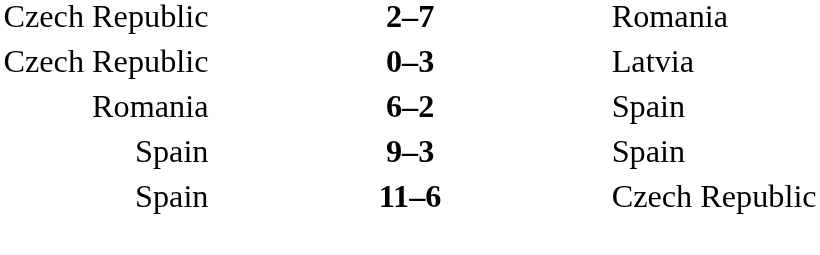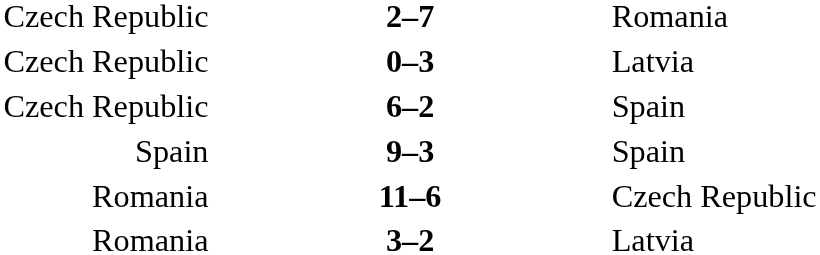 <table width=100% cellspacing=1>
 <tr>
 <th width=40%></th>
 <th width=20%></th>
 <th width=40%></th>
 </tr>
 <tr style=font-size:90%>
 <td align=right>Czech Republic</td>
 <td align=center><strong>2–7</strong></td>
 <td>Romania</td>
 </tr>
 <tr style=font-size:90%>
 <td align=right>Czech Republic</td>
 <td align=center><strong>0–3</strong></td>
 <td>Latvia</td>
 </tr>
 <tr style=font-size:90%>
-<td align=right>Romania</td>
+<td align=right>Czech Republic</td>
 <td align=center><strong>6–2</strong></td>
 <td>Spain</td>
 </tr>
 <tr style=font-size:90%>
 <td align=right>Spain</td>
 <td align=center><strong>9–3</strong></td>
 <td>Spain</td>
 </tr>
 <tr style=font-size:90%>
-<td align=right>Spain</td>
+<td align=right>Romania</td>
 <td align=center><strong>11–6</strong></td>
 <td>Czech Republic</td>
 </tr>
+<tr style=font-size:90%>
+<td align=right>Romania</td>
+<td align=center><strong>3–2</strong></td>
+<td>Latvia</td>
+</tr>
 </table>
